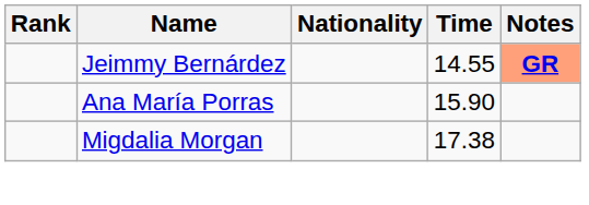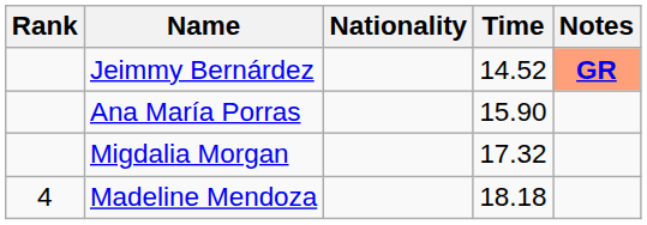 <table class="wikitable sortable" style="text-align:center">
 <tr>
 <th>Rank</th>
 <th>Name</th>
 <th>Nationality</th>
 <th>Time</th>
 <th>Notes</th>
 </tr>
 <tr>
 <td></td>
 <td align=left><a href='#'>Jeimmy Bernárdez</a></td>
 <td align=left></td>
-<td>14.55</td>
+<td>14.52</td>
 <td style="background: lightsalmon;"><strong><a href='#'>GR</a></strong></td>
 </tr>
 <tr>
 <td></td>
 <td align=left><a href='#'>Ana María Porras</a></td>
 <td align=left></td>
 <td>15.90</td>
 <td></td>
 </tr>
 <tr>
 <td></td>
 <td align=left><a href='#'>Migdalia Morgan</a></td>
 <td align=left></td>
-<td>17.38</td>
+<td>17.32</td>
+<td></td>
+</tr>
+<tr>
+<td>4</td>
+<td align=left><a href='#'>Madeline Mendoza</a></td>
+<td align=left></td>
+<td>18.18</td>
 <td></td>
 </tr>
 </table>
